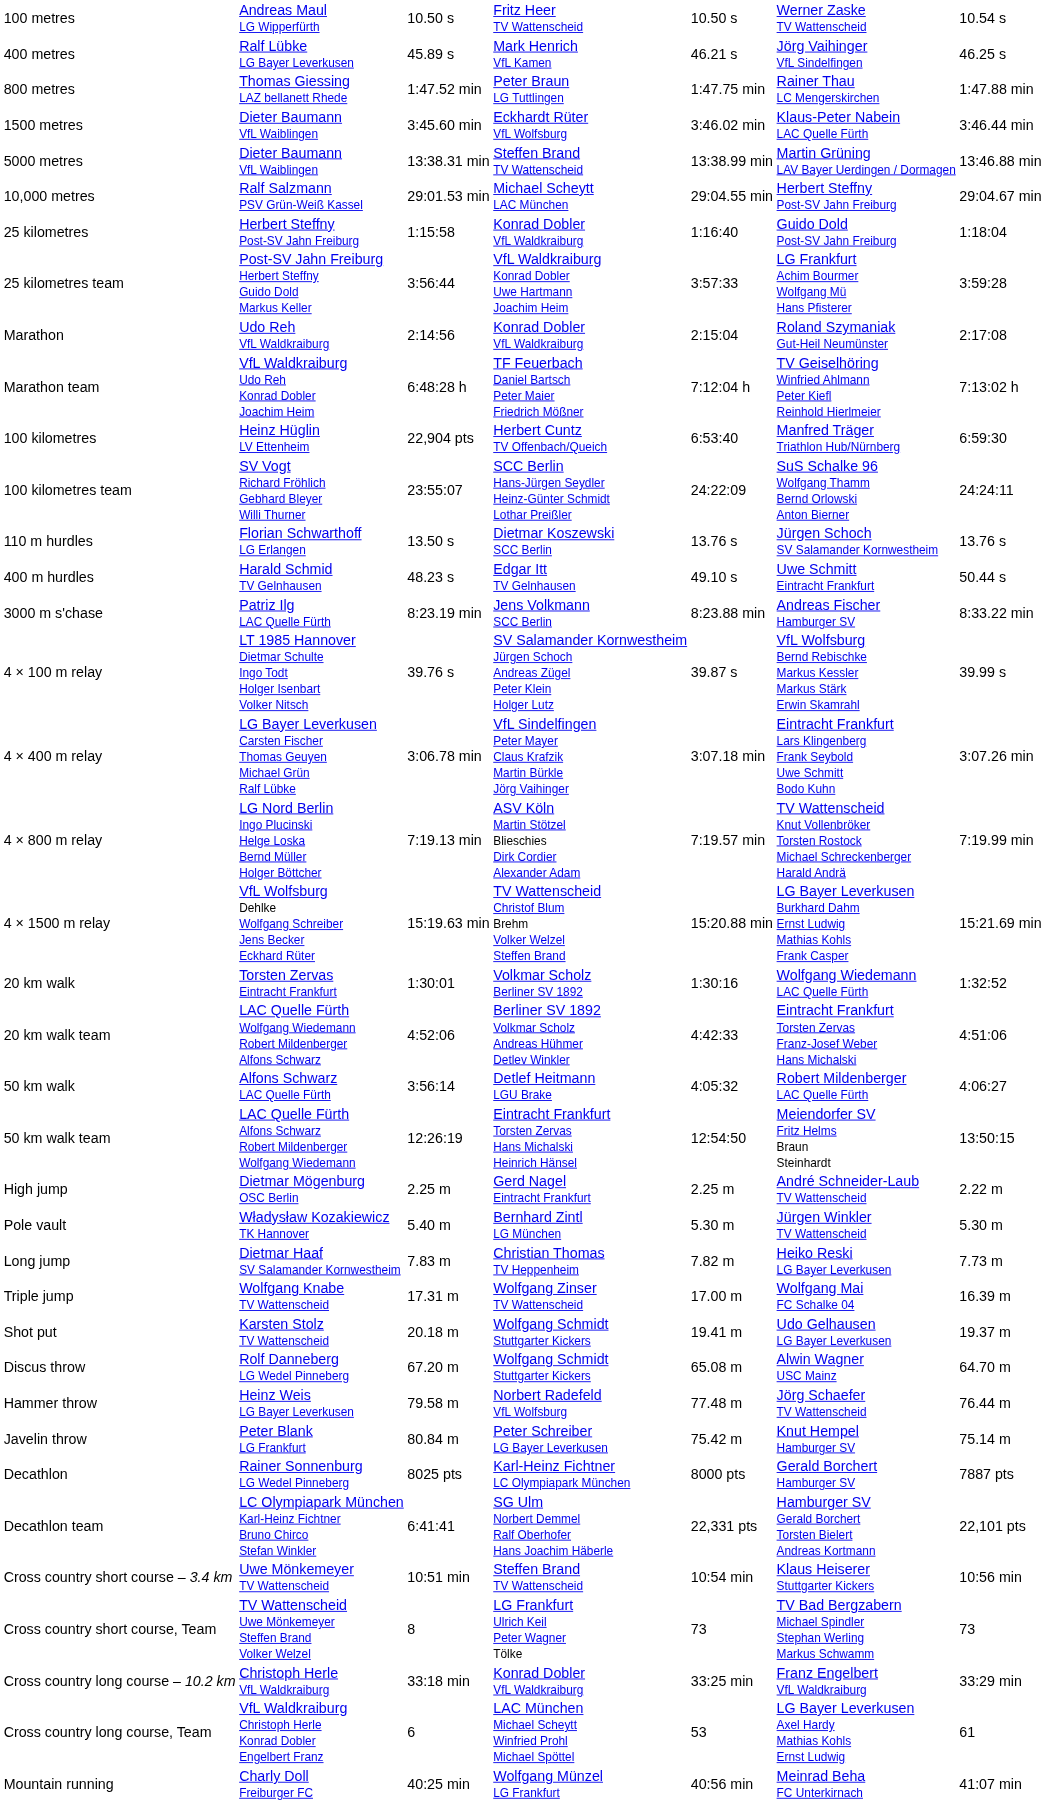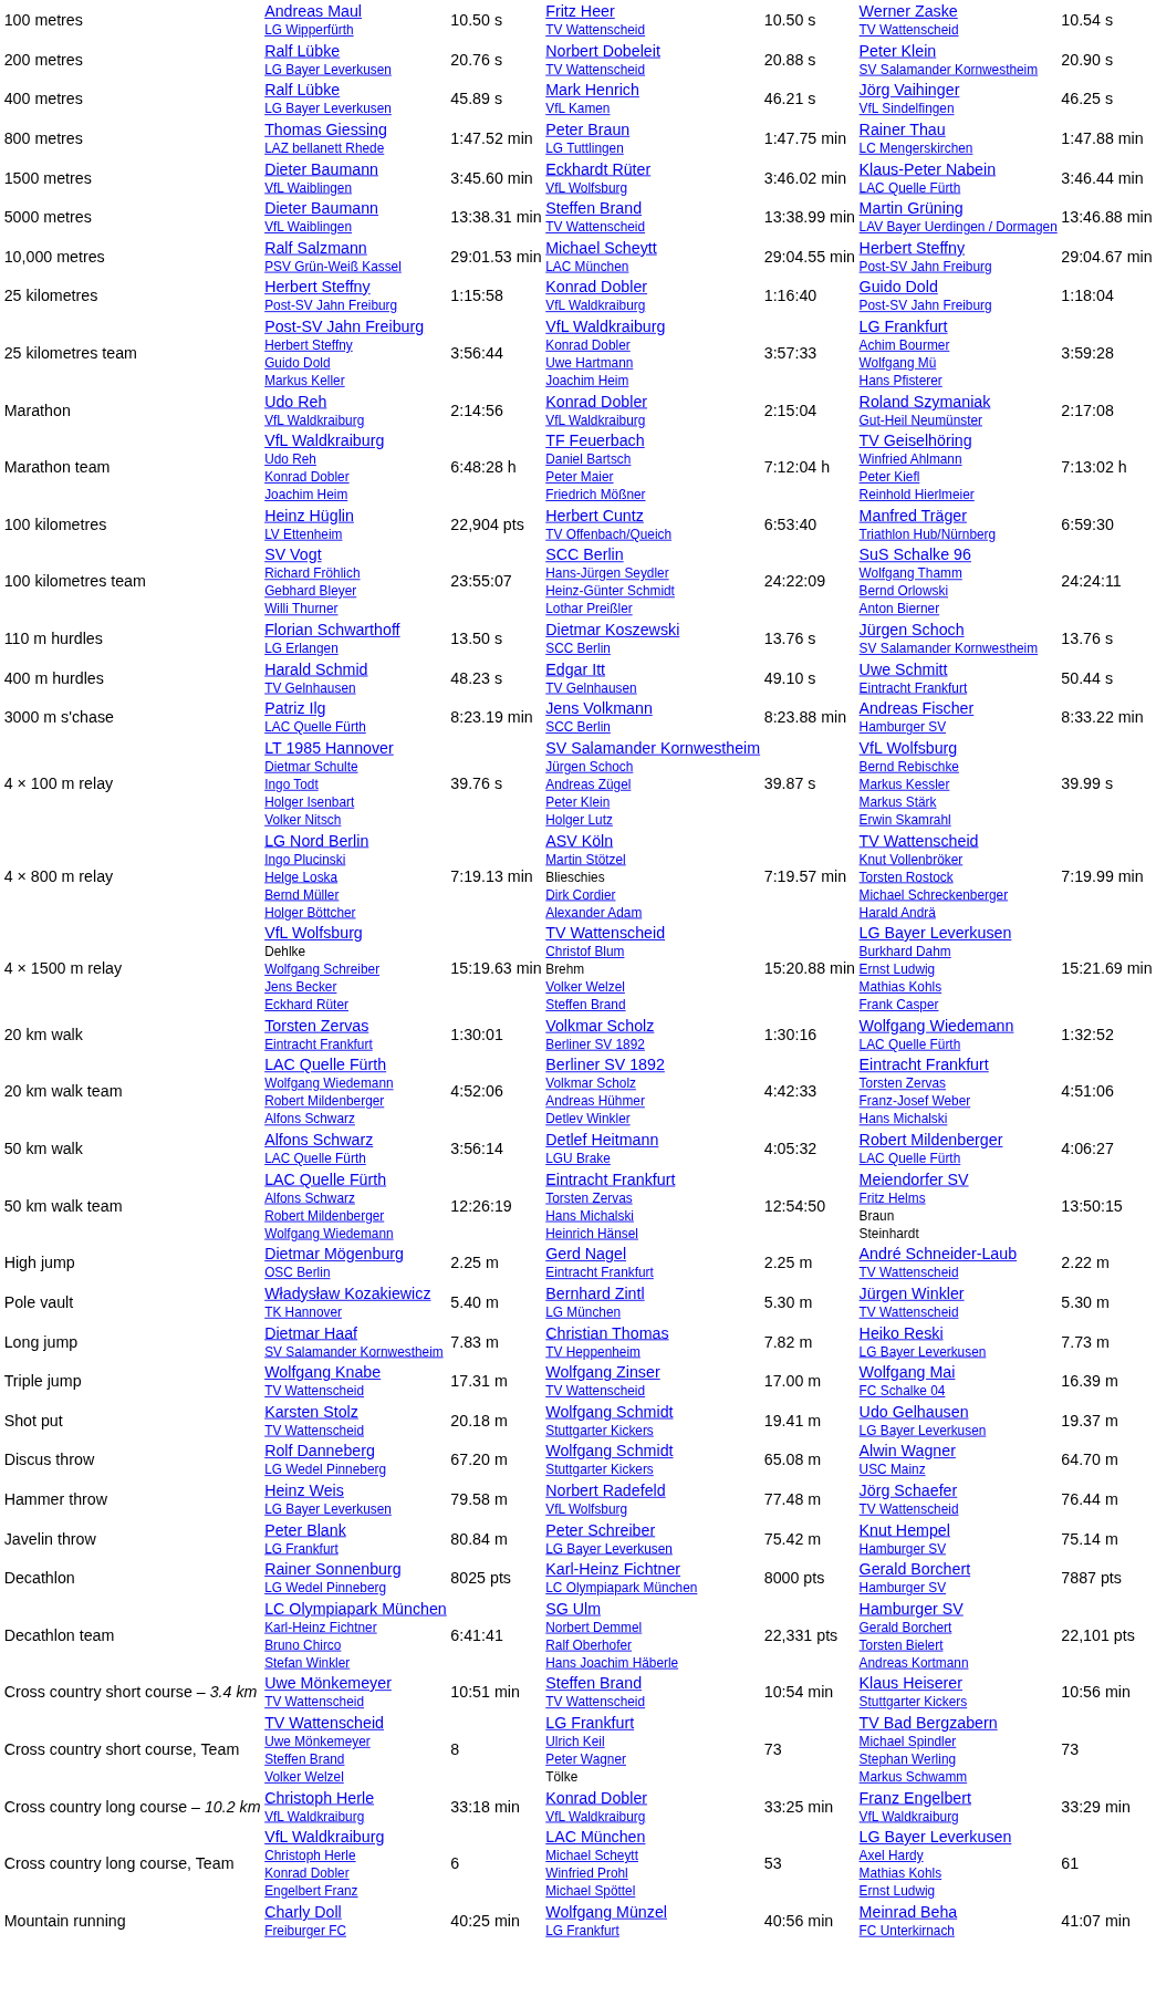 <table>
 <tr>
 <td>100 metres</td>
 <td><a href='#'>Andreas Maul</a><br><small><a href='#'>LG Wipperfürth</a></small></td>
 <td>10.50 s</td>
 <td><a href='#'>Fritz Heer</a><br><small><a href='#'>TV Wattenscheid</a></small></td>
 <td>10.50 s</td>
 <td><a href='#'>Werner Zaske</a><br><small><a href='#'>TV Wattenscheid</a></small></td>
 <td>10.54 s</td>
+</tr>
+<tr>
+<td>200 metres</td>
+<td><a href='#'>Ralf Lübke</a><br><small><a href='#'>LG Bayer Leverkusen</a></small></td>
+<td>20.76 s</td>
+<td><a href='#'>Norbert Dobeleit</a><br><small><a href='#'>TV Wattenscheid</a></small></td>
+<td>20.88 s</td>
+<td><a href='#'>Peter Klein</a><br><small><a href='#'>SV Salamander Kornwestheim</a></small></td>
+<td>20.90 s</td>
 </tr>
 <tr>
 <td>400 metres</td>
 <td><a href='#'>Ralf Lübke</a><br><small><a href='#'>LG Bayer Leverkusen</a></small></td>
 <td>45.89 s</td>
 <td><a href='#'>Mark Henrich</a><br><small><a href='#'>VfL Kamen</a></small></td>
 <td>46.21 s</td>
 <td><a href='#'>Jörg Vaihinger</a><br><small><a href='#'>VfL Sindelfingen</a></small></td>
 <td>46.25 s</td>
 </tr>
 <tr>
 <td>800 metres</td>
 <td><a href='#'>Thomas Giessing</a><br><small><a href='#'>LAZ bellanett Rhede</a></small></td>
 <td>1:47.52 min</td>
 <td><a href='#'>Peter Braun</a><br><small><a href='#'>LG Tuttlingen</a></small></td>
 <td>1:47.75 min</td>
 <td><a href='#'>Rainer Thau</a><br><small><a href='#'>LC Mengerskirchen</a></small></td>
 <td>1:47.88 min</td>
 </tr>
 <tr>
 <td>1500 metres</td>
 <td><a href='#'>Dieter Baumann</a><br><small><a href='#'>VfL Waiblingen</a></small></td>
 <td>3:45.60 min</td>
 <td><a href='#'>Eckhardt Rüter</a><br><small><a href='#'>VfL Wolfsburg</a></small></td>
 <td>3:46.02 min</td>
 <td><a href='#'>Klaus-Peter Nabein</a><br><small><a href='#'>LAC Quelle Fürth</a></small></td>
 <td>3:46.44 min</td>
 </tr>
 <tr>
 <td>5000 metres</td>
 <td><a href='#'>Dieter Baumann</a><br><small><a href='#'>VfL Waiblingen</a></small></td>
 <td>13:38.31 min</td>
 <td><a href='#'>Steffen Brand</a><br><small><a href='#'>TV Wattenscheid</a></small></td>
 <td>13:38.99 min</td>
 <td><a href='#'>Martin Grüning</a><br><small><a href='#'>LAV Bayer Uerdingen / Dormagen</a></small></td>
 <td>13:46.88 min</td>
 </tr>
 <tr>
 <td>10,000 metres</td>
 <td><a href='#'>Ralf Salzmann</a><br><small><a href='#'>PSV Grün-Weiß Kassel</a></small></td>
 <td>29:01.53 min</td>
 <td><a href='#'>Michael Scheytt</a><br><small><a href='#'>LAC München</a></small></td>
 <td>29:04.55 min</td>
 <td><a href='#'>Herbert Steffny</a><br><small><a href='#'>Post-SV Jahn Freiburg</a></small></td>
 <td>29:04.67 min</td>
 </tr>
 <tr>
 <td>25 kilometres</td>
 <td><a href='#'>Herbert Steffny</a><br><small><a href='#'>Post-SV Jahn Freiburg</a></small></td>
 <td>1:15:58</td>
 <td><a href='#'>Konrad Dobler</a><br><small><a href='#'>VfL Waldkraiburg</a></small></td>
 <td>1:16:40</td>
 <td><a href='#'>Guido Dold</a><br><small><a href='#'>Post-SV Jahn Freiburg</a></small></td>
 <td>1:18:04</td>
 </tr>
 <tr>
 <td>25 kilometres team</td>
 <td><a href='#'>Post-SV Jahn Freiburg</a><br><small><a href='#'>Herbert Steffny</a><br><a href='#'>Guido Dold</a><br><a href='#'>Markus Keller</a></small></td>
 <td>3:56:44</td>
 <td><a href='#'>VfL Waldkraiburg</a><br><small><a href='#'>Konrad Dobler</a><br><a href='#'>Uwe Hartmann</a><br><a href='#'>Joachim Heim</a></small></td>
 <td>3:57:33</td>
 <td><a href='#'>LG Frankfurt</a><br><small><a href='#'>Achim Bourmer</a><br><a href='#'>Wolfgang Mü</a><br><a href='#'>Hans Pfisterer</a></small></td>
 <td>3:59:28</td>
 </tr>
 <tr>
 <td>Marathon</td>
 <td><a href='#'>Udo Reh</a><br><small><a href='#'>VfL Waldkraiburg</a></small></td>
 <td>2:14:56</td>
 <td><a href='#'>Konrad Dobler</a><br><small><a href='#'>VfL Waldkraiburg</a></small></td>
 <td>2:15:04</td>
 <td><a href='#'>Roland Szymaniak</a><br><small><a href='#'>Gut-Heil Neumünster</a></small></td>
 <td>2:17:08</td>
 </tr>
 <tr>
 <td>Marathon team</td>
 <td><a href='#'>VfL Waldkraiburg</a><br><small><a href='#'>Udo Reh</a><br><a href='#'>Konrad Dobler</a><br><a href='#'>Joachim Heim</a></small></td>
 <td>6:48:28 h</td>
 <td><a href='#'>TF Feuerbach</a><br><small><a href='#'>Daniel Bartsch</a><br><a href='#'>Peter Maier</a><br><a href='#'>Friedrich Mößner</a></small></td>
 <td>7:12:04 h</td>
 <td><a href='#'>TV Geiselhöring</a><br><small><a href='#'>Winfried Ahlmann</a><br><a href='#'>Peter Kiefl</a><br><a href='#'>Reinhold Hierlmeier</a></small></td>
 <td>7:13:02 h</td>
 </tr>
 <tr>
 <td>100 kilometres</td>
 <td><a href='#'>Heinz Hüglin</a><br><small><a href='#'>LV Ettenheim</a></small></td>
 <td>22,904 pts</td>
 <td><a href='#'>Herbert Cuntz</a><br><small><a href='#'>TV Offenbach/Queich</a></small></td>
 <td>6:53:40</td>
 <td><a href='#'>Manfred Träger</a><br><small><a href='#'>Triathlon Hub/Nürnberg</a></small></td>
 <td>6:59:30</td>
 </tr>
 <tr>
 <td>100 kilometres team</td>
 <td><a href='#'>SV Vogt</a><br><small><a href='#'>Richard Fröhlich</a><br><a href='#'>Gebhard Bleyer</a><br><a href='#'>Willi Thurner</a></small></td>
 <td>23:55:07</td>
 <td><a href='#'>SCC Berlin</a><br><small><a href='#'>Hans-Jürgen Seydler</a><br><a href='#'>Heinz-Günter Schmidt</a><br><a href='#'>Lothar Preißler</a></small></td>
 <td>24:22:09</td>
 <td><a href='#'>SuS Schalke 96</a><br><small><a href='#'>Wolfgang Thamm</a><br><a href='#'>Bernd Orlowski</a><br><a href='#'>Anton Bierner</a></small></td>
 <td>24:24:11</td>
 </tr>
 <tr>
 <td>110 m hurdles</td>
 <td><a href='#'>Florian Schwarthoff</a><br><small><a href='#'>LG Erlangen</a></small></td>
 <td>13.50 s </td>
 <td><a href='#'>Dietmar Koszewski</a><br><small><a href='#'>SCC Berlin</a></small></td>
 <td>13.76 s</td>
 <td><a href='#'>Jürgen Schoch</a><br><small><a href='#'>SV Salamander Kornwestheim</a></small></td>
 <td>13.76 s</td>
 </tr>
 <tr>
 <td>400 m hurdles</td>
 <td><a href='#'>Harald Schmid</a><br><small><a href='#'>TV Gelnhausen</a></small></td>
 <td>48.23 s</td>
 <td><a href='#'>Edgar Itt</a><br><small><a href='#'>TV Gelnhausen</a></small></td>
 <td>49.10 s</td>
 <td><a href='#'>Uwe Schmitt</a><br><small><a href='#'>Eintracht Frankfurt</a></small></td>
 <td>50.44 s</td>
 </tr>
 <tr>
 <td>3000 m s'chase</td>
 <td><a href='#'>Patriz Ilg</a><br><small><a href='#'>LAC Quelle Fürth</a></small></td>
 <td>8:23.19 min</td>
 <td><a href='#'>Jens Volkmann</a><br><small><a href='#'>SCC Berlin</a></small></td>
 <td>8:23.88 min</td>
 <td><a href='#'>Andreas Fischer</a><br><small><a href='#'>Hamburger SV</a></small></td>
 <td>8:33.22 min</td>
 </tr>
 <tr>
 <td>4 × 100 m relay</td>
 <td><a href='#'>LT 1985 Hannover</a><br><small><a href='#'>Dietmar Schulte</a><br><a href='#'>Ingo Todt</a><br><a href='#'>Holger Isenbart</a><br><a href='#'>Volker Nitsch</a></small></td>
 <td>39.76 s</td>
 <td><a href='#'>SV Salamander Kornwestheim</a><br><small><a href='#'>Jürgen Schoch</a><br><a href='#'>Andreas Zügel</a><br><a href='#'>Peter Klein</a><br><a href='#'>Holger Lutz</a></small></td>
 <td>39.87 s</td>
 <td><a href='#'>VfL Wolfsburg</a><br><small><a href='#'>Bernd Rebischke</a><br><a href='#'>Markus Kessler</a><br><a href='#'>Markus Stärk</a><br><a href='#'>Erwin Skamrahl</a></small></td>
 <td>39.99 s</td>
-</tr>
-<tr>
-<td>4 × 400 m relay</td>
-<td><a href='#'>LG Bayer Leverkusen</a><br><small><a href='#'>Carsten Fischer</a><br><a href='#'>Thomas Geuyen</a><br><a href='#'>Michael Grün</a><br><a href='#'>Ralf Lübke</a></small></td>
-<td>3:06.78 min</td>
-<td><a href='#'>VfL Sindelfingen</a><br><small><a href='#'>Peter Mayer</a><br><a href='#'>Claus Krafzik</a><br><a href='#'>Martin Bürkle</a><br><a href='#'>Jörg Vaihinger</a></small></td>
-<td>3:07.18 min</td>
-<td><a href='#'>Eintracht Frankfurt</a><br><small><a href='#'>Lars Klingenberg</a><br><a href='#'>Frank Seybold</a><br><a href='#'>Uwe Schmitt</a><br><a href='#'>Bodo Kuhn</a></small></td>
-<td>3:07.26 min</td>
 </tr>
 <tr>
 <td>4 × 800 m relay</td>
 <td><a href='#'>LG Nord Berlin</a><br><small><a href='#'>Ingo Plucinski</a><br><a href='#'>Helge Loska</a><br><a href='#'>Bernd Müller</a><br><a href='#'>Holger Böttcher</a></small></td>
 <td>7:19.13 min</td>
 <td><a href='#'>ASV Köln</a><br><small><a href='#'>Martin Stötzel</a><br>Blieschies<br><a href='#'>Dirk Cordier</a><br><a href='#'>Alexander Adam</a></small></td>
 <td>7:19.57 min</td>
 <td><a href='#'>TV Wattenscheid</a><br><small><a href='#'>Knut Vollenbröker</a><br><a href='#'>Torsten Rostock</a><br><a href='#'>Michael Schreckenberger</a><br><a href='#'>Harald Andrä</a></small></td>
 <td>7:19.99 min</td>
 </tr>
 <tr>
 <td>4 × 1500 m relay</td>
 <td><a href='#'>VfL Wolfsburg</a><br><small>Dehlke<br><a href='#'>Wolfgang Schreiber</a><br><a href='#'>Jens Becker</a><br><a href='#'>Eckhard Rüter</a></small></td>
 <td>15:19.63 min</td>
 <td><a href='#'>TV Wattenscheid</a><br><small><a href='#'>Christof Blum</a><br>Brehm<br><a href='#'>Volker Welzel</a><br><a href='#'>Steffen Brand</a></small></td>
 <td>15:20.88 min</td>
 <td><a href='#'>LG Bayer Leverkusen</a><br><small><a href='#'>Burkhard Dahm</a><br><a href='#'>Ernst Ludwig</a><br><a href='#'>Mathias Kohls</a><br><a href='#'>Frank Casper</a></small></td>
 <td>15:21.69 min</td>
 </tr>
 <tr>
 <td>20 km walk</td>
 <td><a href='#'>Torsten Zervas</a><br><small><a href='#'>Eintracht Frankfurt</a></small></td>
 <td>1:30:01</td>
 <td><a href='#'>Volkmar Scholz</a><br><small><a href='#'>Berliner SV 1892</a></small></td>
 <td>1:30:16</td>
 <td><a href='#'>Wolfgang Wiedemann</a><br><small><a href='#'>LAC Quelle Fürth</a></small></td>
 <td>1:32:52</td>
 </tr>
 <tr>
 <td>20 km walk team</td>
 <td><a href='#'>LAC Quelle Fürth</a><br><small><a href='#'>Wolfgang Wiedemann</a><br><a href='#'>Robert Mildenberger</a><br><a href='#'>Alfons Schwarz</a></small></td>
 <td>4:52:06</td>
 <td><a href='#'>Berliner SV 1892</a><br><small><a href='#'>Volkmar Scholz</a><br><a href='#'>Andreas Hühmer</a><br><a href='#'>Detlev Winkler</a></small></td>
 <td>4:42:33</td>
 <td><a href='#'>Eintracht Frankfurt</a><br><small><a href='#'>Torsten Zervas</a><br><a href='#'>Franz-Josef Weber</a><br><a href='#'>Hans Michalski</a></small></td>
 <td>4:51:06</td>
 </tr>
 <tr>
 <td>50 km walk</td>
 <td><a href='#'>Alfons Schwarz</a><br><small><a href='#'>LAC Quelle Fürth</a></small></td>
 <td>3:56:14</td>
 <td><a href='#'>Detlef Heitmann</a><br><small><a href='#'>LGU Brake</a></small></td>
 <td>4:05:32</td>
 <td><a href='#'>Robert Mildenberger</a><br><small><a href='#'>LAC Quelle Fürth</a></small></td>
 <td>4:06:27</td>
 </tr>
 <tr>
 <td>50 km walk team</td>
 <td><a href='#'>LAC Quelle Fürth</a><br><small><a href='#'>Alfons Schwarz</a><br><a href='#'>Robert Mildenberger</a><br><a href='#'>Wolfgang Wiedemann</a></small></td>
 <td>12:26:19</td>
 <td><a href='#'>Eintracht Frankfurt</a><br><small><a href='#'>Torsten Zervas</a><br><a href='#'>Hans Michalski</a><br><a href='#'>Heinrich Hänsel</a></small></td>
 <td>12:54:50</td>
 <td><a href='#'>Meiendorfer SV</a><br><small><a href='#'>Fritz Helms</a><br>Braun<br>Steinhardt</small></td>
 <td>13:50:15</td>
 </tr>
 <tr>
 <td>High jump</td>
 <td><a href='#'>Dietmar Mögenburg</a><br><small><a href='#'>OSC Berlin</a></small></td>
 <td>2.25 m</td>
 <td><a href='#'>Gerd Nagel</a><br><small><a href='#'>Eintracht Frankfurt</a></small></td>
 <td>2.25 m</td>
 <td><a href='#'>André Schneider-Laub</a><br><small><a href='#'>TV Wattenscheid</a></small></td>
 <td>2.22 m</td>
 </tr>
 <tr>
 <td>Pole vault</td>
 <td><a href='#'>Władysław Kozakiewicz</a><br><small><a href='#'>TK Hannover</a></small></td>
 <td>5.40 m</td>
 <td><a href='#'>Bernhard Zintl</a><br><small><a href='#'>LG München</a></small></td>
 <td>5.30 m</td>
 <td><a href='#'>Jürgen Winkler</a><br><small><a href='#'>TV Wattenscheid</a></small></td>
 <td>5.30 m</td>
 </tr>
 <tr>
 <td>Long jump</td>
 <td><a href='#'>Dietmar Haaf</a><br><small><a href='#'>SV Salamander Kornwestheim</a></small></td>
 <td>7.83 m</td>
 <td><a href='#'>Christian Thomas</a><br><small><a href='#'>TV Heppenheim</a></small></td>
 <td>7.82 m</td>
 <td><a href='#'>Heiko Reski</a><br><small><a href='#'>LG Bayer Leverkusen</a></small></td>
 <td>7.73 m</td>
 </tr>
 <tr>
 <td>Triple jump</td>
 <td><a href='#'>Wolfgang Knabe</a><br><small><a href='#'>TV Wattenscheid</a></small></td>
 <td>17.31 m</td>
 <td><a href='#'>Wolfgang Zinser</a><br><small><a href='#'>TV Wattenscheid</a></small></td>
 <td>17.00 m</td>
 <td><a href='#'>Wolfgang Mai</a><br><small><a href='#'>FC Schalke 04</a></small></td>
 <td>16.39 m</td>
 </tr>
 <tr>
 <td>Shot put</td>
 <td><a href='#'>Karsten Stolz</a><br><small><a href='#'>TV Wattenscheid</a></small></td>
 <td>20.18 m</td>
 <td><a href='#'>Wolfgang Schmidt</a><br><small><a href='#'>Stuttgarter Kickers</a></small></td>
 <td>19.41 m</td>
 <td><a href='#'>Udo Gelhausen</a><br><small><a href='#'>LG Bayer Leverkusen</a></small></td>
 <td>19.37 m</td>
 </tr>
 <tr>
 <td>Discus throw</td>
 <td><a href='#'>Rolf Danneberg</a><br><small><a href='#'>LG Wedel Pinneberg</a></small></td>
 <td>67.20 m</td>
 <td><a href='#'>Wolfgang Schmidt</a><br><small><a href='#'>Stuttgarter Kickers</a></small></td>
 <td>65.08 m</td>
 <td><a href='#'>Alwin Wagner</a><br><small><a href='#'>USC Mainz</a></small></td>
 <td>64.70 m</td>
 </tr>
 <tr>
 <td>Hammer throw</td>
 <td><a href='#'>Heinz Weis</a><br><small><a href='#'>LG Bayer Leverkusen</a></small></td>
 <td>79.58 m</td>
 <td><a href='#'>Norbert Radefeld</a><br><small><a href='#'>VfL Wolfsburg</a></small></td>
 <td>77.48 m</td>
 <td><a href='#'>Jörg Schaefer</a><br><small><a href='#'>TV Wattenscheid</a></small></td>
 <td>76.44 m</td>
 </tr>
 <tr>
 <td>Javelin throw</td>
 <td><a href='#'>Peter Blank</a><br><small><a href='#'>LG Frankfurt</a></small></td>
 <td>80.84 m</td>
 <td><a href='#'>Peter Schreiber</a><br><small><a href='#'>LG Bayer Leverkusen</a></small></td>
 <td>75.42 m</td>
 <td><a href='#'>Knut Hempel</a><br><small><a href='#'>Hamburger SV</a></small></td>
 <td>75.14 m</td>
 </tr>
 <tr>
 <td>Decathlon</td>
 <td><a href='#'>Rainer Sonnenburg</a><br><small><a href='#'>LG Wedel Pinneberg</a></small></td>
 <td>8025 pts</td>
 <td><a href='#'>Karl-Heinz Fichtner</a><br><small><a href='#'>LC Olympiapark München</a></small></td>
 <td>8000 pts</td>
 <td><a href='#'>Gerald Borchert</a><br><small><a href='#'>Hamburger SV</a></small></td>
 <td>7887 pts</td>
 </tr>
 <tr>
 <td>Decathlon team</td>
 <td><a href='#'>LC Olympiapark München</a><br><small><a href='#'>Karl-Heinz Fichtner</a><br><a href='#'>Bruno Chirco</a><br><a href='#'>Stefan Winkler</a></small></td>
 <td>6:41:41</td>
 <td><a href='#'>SG Ulm</a><br><small><a href='#'>Norbert Demmel</a><br><a href='#'>Ralf Oberhofer</a><br><a href='#'>Hans Joachim Häberle</a></small></td>
 <td>22,331 pts</td>
 <td><a href='#'>Hamburger SV</a><br><small><a href='#'>Gerald Borchert</a><br><a href='#'>Torsten Bielert</a><br><a href='#'>Andreas Kortmann</a></small></td>
 <td>22,101 pts</td>
 </tr>
 <tr>
 <td>Cross country short course – <em>3.4 km</em></td>
 <td><a href='#'>Uwe Mönkemeyer</a><br><small><a href='#'>TV Wattenscheid</a></small></td>
 <td>10:51 min</td>
 <td><a href='#'>Steffen Brand</a><br><small><a href='#'>TV Wattenscheid</a></small></td>
 <td>10:54 min</td>
 <td><a href='#'>Klaus Heiserer</a><br><small><a href='#'>Stuttgarter Kickers</a></small></td>
 <td>10:56 min</td>
 </tr>
 <tr>
 <td>Cross country short course, Team</td>
 <td><a href='#'>TV Wattenscheid</a><br><small><a href='#'>Uwe Mönkemeyer</a><br><a href='#'>Steffen Brand</a><br><a href='#'>Volker Welzel</a></small></td>
 <td>8</td>
 <td><a href='#'>LG Frankfurt</a><br><small><a href='#'>Ulrich Keil</a><br><a href='#'>Peter Wagner</a><br>Tölke</small></td>
 <td>73</td>
 <td><a href='#'>TV Bad Bergzabern</a><br><small><a href='#'>Michael Spindler</a><br><a href='#'>Stephan Werling</a><br><a href='#'>Markus Schwamm</a></small></td>
 <td>73</td>
 </tr>
 <tr>
 <td>Cross country long course – <em>10.2 km</em></td>
 <td><a href='#'>Christoph Herle</a><br><small><a href='#'>VfL Waldkraiburg</a></small></td>
 <td>33:18 min</td>
 <td><a href='#'>Konrad Dobler</a><br><small><a href='#'>VfL Waldkraiburg</a></small></td>
 <td>33:25 min</td>
 <td><a href='#'>Franz Engelbert</a><br><small><a href='#'>VfL Waldkraiburg</a></small></td>
 <td>33:29 min</td>
 </tr>
 <tr>
 <td>Cross country long course, Team</td>
 <td><a href='#'>VfL Waldkraiburg</a><br><small><a href='#'>Christoph Herle</a><br><a href='#'>Konrad Dobler</a><br><a href='#'>Engelbert Franz</a></small></td>
 <td>6</td>
 <td><a href='#'>LAC München</a><br><small><a href='#'>Michael Scheytt</a><br><a href='#'>Winfried Prohl</a><br><a href='#'>Michael Spöttel</a></small></td>
 <td>53</td>
 <td><a href='#'>LG Bayer Leverkusen</a><br><small><a href='#'>Axel Hardy</a><br><a href='#'>Mathias Kohls</a><br><a href='#'>Ernst Ludwig</a></small></td>
 <td>61</td>
 </tr>
 <tr>
 <td>Mountain running</td>
 <td><a href='#'>Charly Doll</a><br><small><a href='#'>Freiburger FC</a></small></td>
 <td>40:25 min</td>
 <td><a href='#'>Wolfgang Münzel</a><br><small><a href='#'>LG Frankfurt</a></small></td>
 <td>40:56 min</td>
 <td><a href='#'>Meinrad Beha</a><br><small><a href='#'>FC Unterkirnach</a></small></td>
 <td>41:07 min</td>
 </tr>
 </table>
